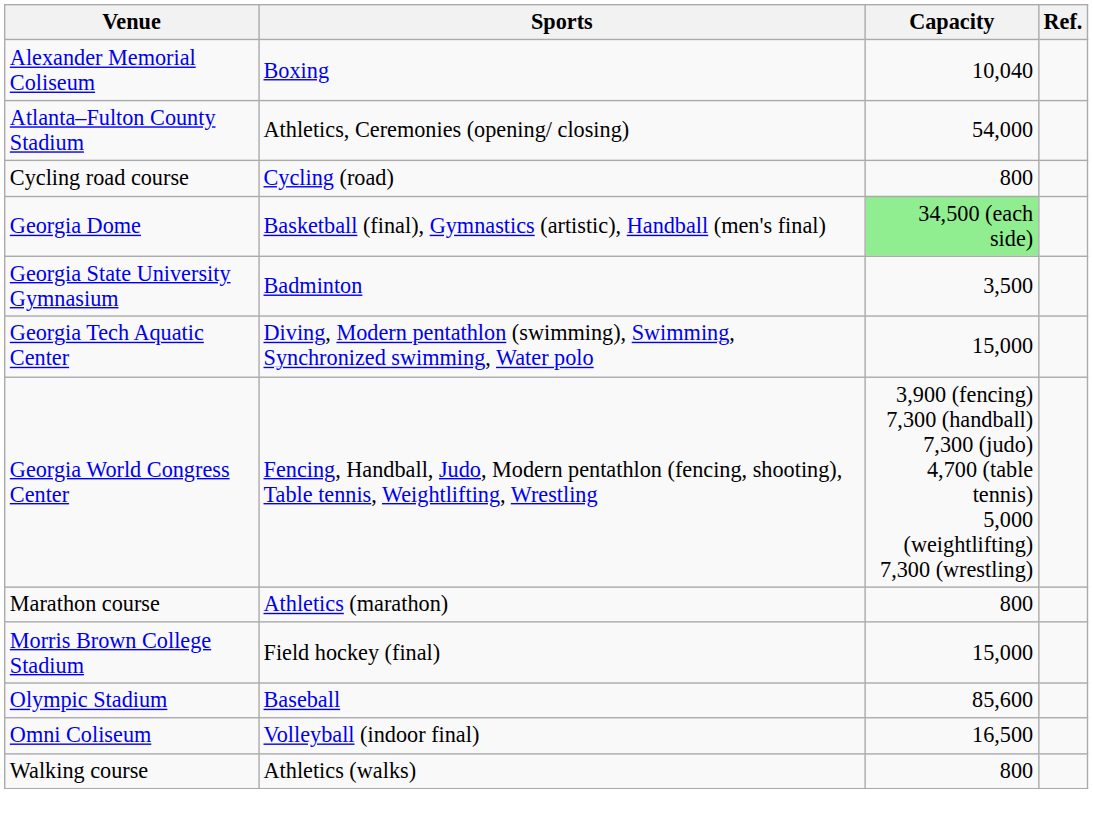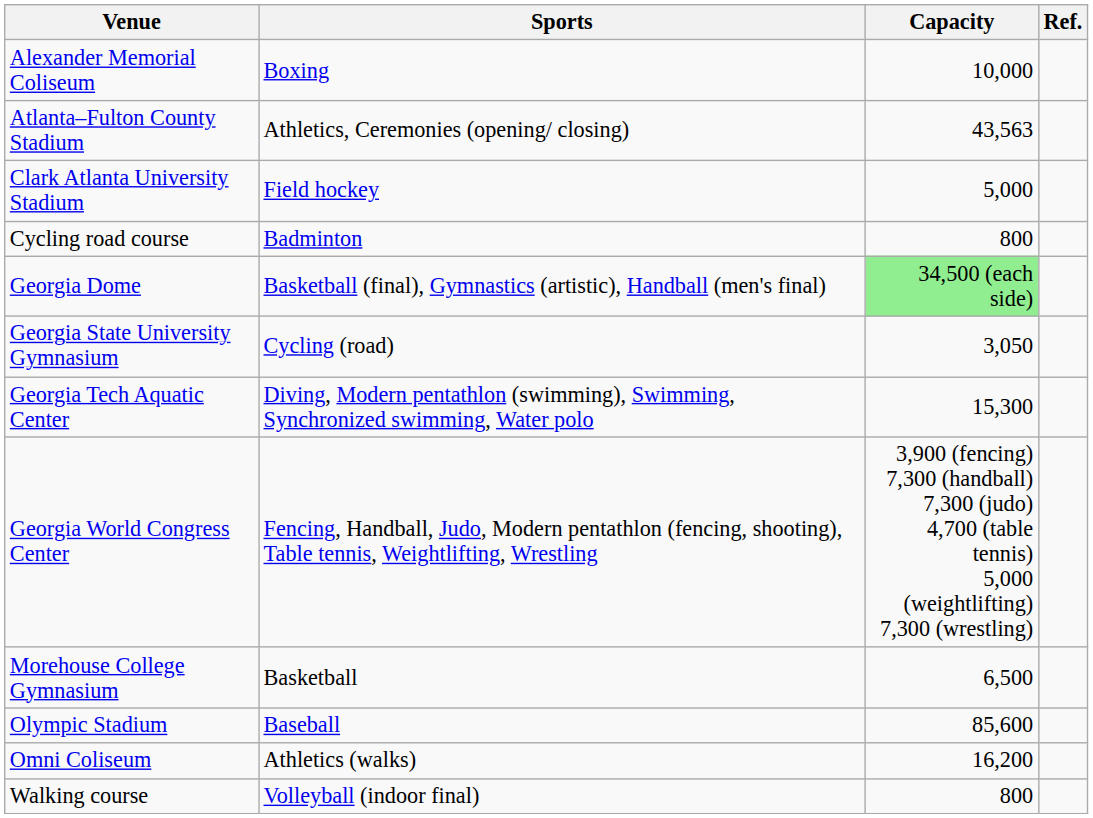 <table class="wikitable sortable" width=780px>
 <tr>
 <th>Venue</th>
 <th>Sports</th>
 <th>Capacity</th>
 <th class="unsortable">Ref.</th>
 </tr>
 <tr>
 <td><a href='#'>Alexander Memorial Coliseum</a></td>
 <td><a href='#'>Boxing</a></td>
-<td align="right">10,040</td>
+<td align="right">10,000</td>
 <td align=center></td>
 </tr>
 <tr>
 <td><a href='#'>Atlanta–Fulton County Stadium</a></td>
 <td>Athletics, Ceremonies (opening/ closing)</td>
-<td align="right">54,000</td>
+<td align="right">43,563</td>
+<td align=center></td>
+</tr>
+<tr>
+<td><a href='#'>Clark Atlanta University Stadium</a></td>
+<td><a href='#'>Field hockey</a></td>
+<td align="right">5,000</td>
 <td align=center></td>
 </tr>
 <tr>
 <td>Cycling road course</td>
-<td><a href='#'>Cycling</a> (road)</td>
+<td><a href='#'>Badminton</a></td>
 <td align="right">800</td>
 <td align=center></td>
 </tr>
 <tr>
 <td><a href='#'>Georgia Dome</a></td>
 <td><a href='#'>Basketball</a> (final), <a href='#'>Gymnastics</a> (artistic), <a href='#'>Handball</a> (men's final)</td>
 <td align="right" style="background: lightgreen;">34,500 (each side)</td>
 <td align=center></td>
 </tr>
 <tr>
 <td><a href='#'>Georgia State University Gymnasium</a></td>
-<td><a href='#'>Badminton</a></td>
-<td align="right">3,500</td>
+<td><a href='#'>Cycling</a> (road)</td>
+<td align="right">3,050</td>
 <td align=center></td>
 </tr>
 <tr>
 <td><a href='#'>Georgia Tech Aquatic Center</a></td>
 <td><a href='#'>Diving</a>, <a href='#'>Modern pentathlon</a> (swimming), <a href='#'>Swimming</a>, <a href='#'>Synchronized swimming</a>, <a href='#'>Water polo</a></td>
-<td align="right">15,000</td>
+<td align="right">15,300</td>
 <td align=center></td>
 </tr>
 <tr>
 <td><a href='#'>Georgia World Congress Center</a></td>
 <td><a href='#'>Fencing</a>, Handball, <a href='#'>Judo</a>, Modern pentathlon (fencing, shooting), <a href='#'>Table tennis</a>, <a href='#'>Weightlifting</a>, <a href='#'>Wrestling</a></td>
 <td align="right">3,900 (fencing)<br>7,300 (handball)<br>7,300 (judo)<br>4,700 (table tennis)<br>5,000 (weightlifting)<br>7,300 (wrestling)</td>
 <td align=center></td>
 </tr>
 <tr>
-<td>Marathon course</td>
-<td><a href='#'>Athletics</a> (marathon)</td>
-<td align="right">800</td>
-<td align=center></td>
-</tr>
-<tr>
-<td><a href='#'>Morris Brown College Stadium</a></td>
-<td>Field hockey (final)</td>
-<td align="right">15,000</td>
+<td><a href='#'>Morehouse College Gymnasium</a></td>
+<td>Basketball</td>
+<td align="right">6,500</td>
 <td align=center></td>
 </tr>
 <tr>
 <td><a href='#'>Olympic Stadium</a></td>
 <td><a href='#'>Baseball</a></td>
 <td align="right">85,600</td>
 <td align=center></td>
 </tr>
 <tr>
 <td><a href='#'>Omni Coliseum</a></td>
-<td><a href='#'>Volleyball</a> (indoor final)</td>
-<td align="right">16,500</td>
+<td>Athletics (walks)</td>
+<td align="right">16,200</td>
 <td align=center></td>
 </tr>
 <tr>
 <td>Walking course</td>
-<td>Athletics (walks)</td>
+<td><a href='#'>Volleyball</a> (indoor final)</td>
 <td align="right">800</td>
 <td align=center></td>
 </tr>
 </table>
